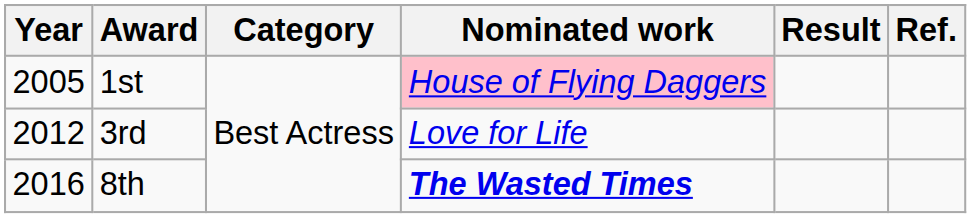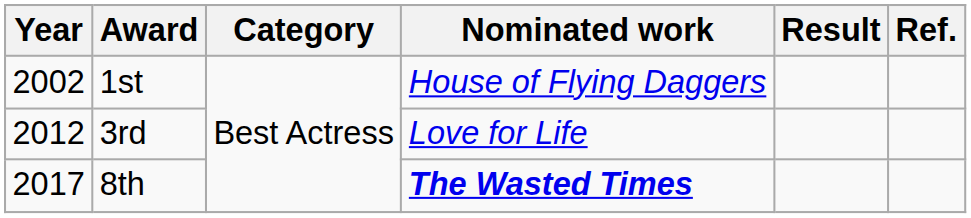 <table class="wikitable">
 <tr>
 <th>Year</th>
 <th>Award</th>
 <th>Category</th>
 <th>Nominated work</th>
 <th>Result</th>
 <th>Ref.</th>
 </tr>
 <tr>
-<td>2005</td>
+<td>2002</td>
 <td>1st</td>
 <td rowspan=3>Best Actress</td>
-<td style="background: pink;"><em><a href='#'>House of Flying Daggers</a></em></td>
+<td><em><a href='#'>House of Flying Daggers</a></em></td>
 <td></td>
 <td></td>
 </tr>
 <tr>
 <td>2012</td>
 <td>3rd</td>
 <td><em><a href='#'>Love for Life</a></em></td>
 <td></td>
 <td></td>
 </tr>
 <tr>
-<td>2016</td>
+<td>2017</td>
 <td>8th</td>
 <td><strong><em><a href='#'>The Wasted Times</a></em></strong></td>
 <td></td>
 <td></td>
 </tr>
 </table>
